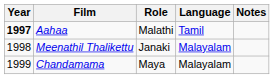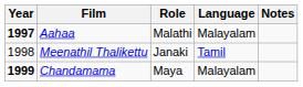 <table class="wikitable sortable">
 <tr>
 <th>Year</th>
 <th>Film</th>
 <th>Role</th>
 <th>Language</th>
 <th>Notes</th>
 </tr>
 <tr>
 <td><strong>1997</strong></td>
 <td><em><a href='#'>Aahaa</a></em></td>
 <td>Malathi</td>
-<td><a href='#'>Tamil</a></td>
+<td>Malayalam</td>
 <td></td>
 </tr>
 <tr>
 <td>1998</td>
 <td><em><a href='#'>Meenathil Thalikettu</a></em></td>
 <td>Janaki</td>
-<td><a href='#'>Malayalam</a></td>
+<td><a href='#'>Tamil</a></td>
 <td></td>
 </tr>
 <tr>
-<td>1999</td>
+<td><strong>1999</strong></td>
 <td><em><a href='#'>Chandamama</a></em></td>
 <td>Maya</td>
 <td>Malayalam</td>
 <td></td>
 </tr>
 </table>
